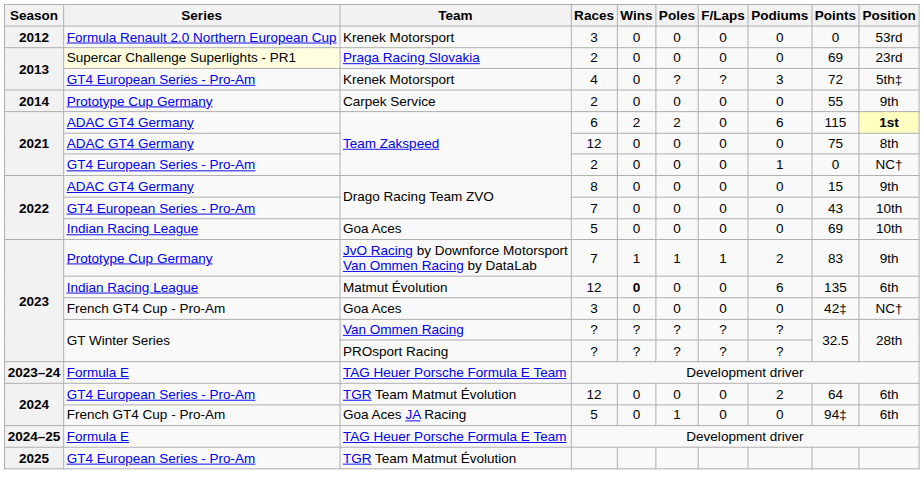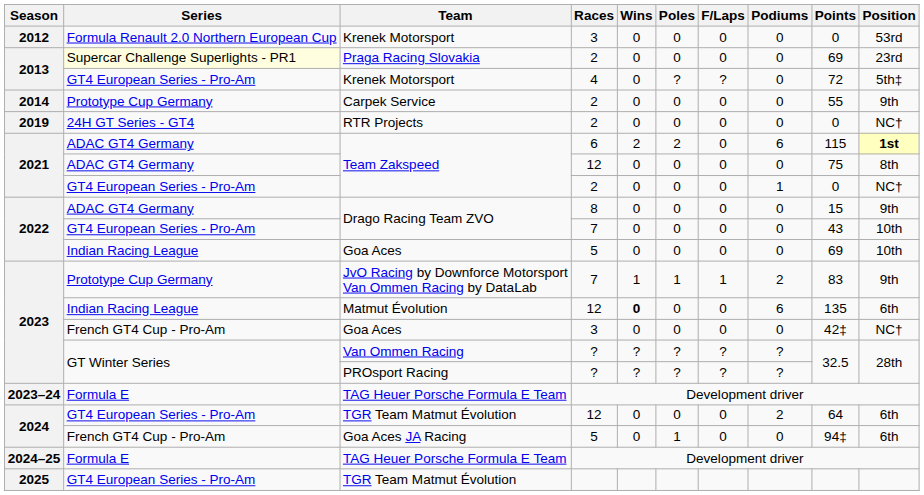 <table class="wikitable" style="font-size: 90%; text-align:center">
 <tr>
 <th>Season</th>
 <th>Series</th>
 <th>Team</th>
 <th>Races</th>
 <th>Wins</th>
 <th>Poles</th>
 <th>F/Laps</th>
 <th>Podiums</th>
 <th>Points</th>
 <th>Position</th>
 </tr>
 <tr>
 <th>2012</th>
 <td align=left><a href='#'>Formula Renault 2.0 Northern European Cup</a></td>
 <td align=left>Krenek Motorsport</td>
 <td>3</td>
 <td>0</td>
 <td>0</td>
 <td>0</td>
 <td>0</td>
 <td>0</td>
 <td>53rd</td>
 </tr>
 <tr>
 <th rowspan="2">2013</th>
 <td align=left style="background: lightyellow;">Supercar Challenge Superlights - PR1</td>
 <td align=left><a href='#'>Praga Racing Slovakia</a></td>
 <td>2</td>
 <td>0</td>
 <td>0</td>
 <td>0</td>
 <td>0</td>
 <td>69</td>
 <td>23rd</td>
 </tr>
 <tr>
 <td align=left><a href='#'>GT4 European Series - Pro-Am</a></td>
 <td align=left>Krenek Motorsport</td>
 <td>4</td>
 <td>0</td>
 <td>?</td>
 <td>?</td>
-<td>3</td>
+<td>0</td>
 <td>72</td>
 <td>5th‡</td>
 </tr>
 <tr>
 <th>2014</th>
 <td align=left><a href='#'>Prototype Cup Germany</a></td>
 <td align=left>Carpek Service</td>
 <td>2</td>
 <td>0</td>
 <td>0</td>
 <td>0</td>
 <td>0</td>
 <td>55</td>
 <td>9th</td>
+</tr>
+<tr>
+<th>2019</th>
+<td align=left><a href='#'>24H GT Series - GT4</a></td>
+<td align=left>RTR Projects</td>
+<td>2</td>
+<td>0</td>
+<td>0</td>
+<td>0</td>
+<td>0</td>
+<td>0</td>
+<td>NC†</td>
 </tr>
 <tr>
 <th rowspan="3">2021</th>
 <td align=left><a href='#'>ADAC GT4 Germany</a></td>
 <td rowspan="3" align=left><a href='#'>Team Zakspeed</a></td>
 <td>6</td>
 <td>2</td>
 <td>2</td>
 <td>0</td>
 <td>6</td>
 <td>115</td>
 <td style="background:#FFFFBF;"><strong>1st</strong></td>
 </tr>
 <tr>
 <td align=left><a href='#'>ADAC GT4 Germany</a></td>
 <td>12</td>
 <td>0</td>
 <td>0</td>
 <td>0</td>
 <td>0</td>
 <td>75</td>
 <td>8th</td>
 </tr>
 <tr>
 <td align=left><a href='#'>GT4 European Series - Pro-Am</a></td>
 <td>2</td>
 <td>0</td>
 <td>0</td>
 <td>0</td>
 <td>1</td>
 <td>0</td>
 <td>NC†</td>
 </tr>
 <tr>
 <th rowspan="3">2022</th>
 <td align=left><a href='#'>ADAC GT4 Germany</a></td>
 <td rowspan="2" align=left>Drago Racing Team ZVO</td>
 <td>8</td>
 <td>0</td>
 <td>0</td>
 <td>0</td>
 <td>0</td>
 <td>15</td>
 <td>9th</td>
 </tr>
 <tr>
 <td align=left><a href='#'>GT4 European Series - Pro-Am</a></td>
 <td>7</td>
 <td>0</td>
 <td>0</td>
 <td>0</td>
 <td>0</td>
 <td>43</td>
 <td>10th</td>
 </tr>
 <tr>
 <td align=left><a href='#'>Indian Racing League</a></td>
 <td align=left>Goa Aces</td>
 <td>5</td>
 <td>0</td>
 <td>0</td>
 <td>0</td>
 <td>0</td>
 <td>69</td>
 <td>10th</td>
 </tr>
 <tr>
 <th rowspan="5">2023</th>
 <td align=left><a href='#'>Prototype Cup Germany</a></td>
 <td align=left><a href='#'>JvO Racing</a> by Downforce Motorsport<br><a href='#'>Van Ommen Racing</a> by DataLab</td>
 <td>7</td>
 <td>1</td>
 <td>1</td>
 <td>1</td>
 <td>2</td>
 <td>83</td>
 <td>9th</td>
 </tr>
 <tr>
 <td align=left><a href='#'>Indian Racing League</a></td>
 <td align=left>Matmut Évolution</td>
 <td>12</td>
 <td><strong>0</strong></td>
 <td>0</td>
 <td>0</td>
 <td>6</td>
 <td>135</td>
 <td>6th</td>
 </tr>
 <tr>
 <td align=left>French GT4 Cup - Pro-Am</td>
 <td align=left>Goa Aces</td>
 <td>3</td>
 <td>0</td>
 <td>0</td>
 <td>0</td>
 <td>0</td>
 <td>42‡</td>
 <td>NC†</td>
 </tr>
 <tr>
 <td rowspan="2" align=left>GT Winter Series</td>
 <td align=left><a href='#'>Van Ommen Racing</a></td>
 <td>?</td>
 <td>?</td>
 <td>?</td>
 <td>?</td>
 <td>?</td>
 <td rowspan="2">32.5</td>
 <td rowspan="2">28th</td>
 </tr>
 <tr>
 <td align=left>PROsport Racing</td>
 <td>?</td>
 <td>?</td>
 <td>?</td>
 <td>?</td>
 <td>?</td>
 </tr>
 <tr>
 <th>2023–24</th>
 <td align="left"><a href='#'>Formula E</a></td>
 <td align="left" nowrap><a href='#'>TAG Heuer Porsche Formula E Team</a></td>
 <td colspan="7">Development driver</td>
 </tr>
 <tr>
 <th rowspan="2">2024</th>
 <td align=left><a href='#'>GT4 European Series - Pro-Am</a></td>
 <td align=left><a href='#'>TGR</a> Team Matmut Évolution</td>
 <td>12</td>
 <td>0</td>
 <td>0</td>
 <td>0</td>
 <td>2</td>
 <td>64</td>
 <td>6th</td>
 </tr>
 <tr>
 <td align=left>French GT4 Cup - Pro-Am</td>
 <td align=left>Goa Aces <a href='#'>JA</a> Racing</td>
 <td>5</td>
 <td>0</td>
 <td>1</td>
 <td>0</td>
 <td>0</td>
 <td>94‡</td>
 <td>6th</td>
 </tr>
 <tr>
 <th>2024–25</th>
 <td align="left"><a href='#'>Formula E</a></td>
 <td align="left" nowrap><a href='#'>TAG Heuer Porsche Formula E Team</a></td>
 <td colspan="7">Development driver</td>
 </tr>
 <tr>
 <th>2025</th>
 <td align=left><a href='#'>GT4 European Series - Pro-Am</a></td>
 <td align=left><a href='#'>TGR</a> Team Matmut Évolution</td>
 <td></td>
 <td></td>
 <td></td>
 <td></td>
 <td></td>
 <td></td>
 <td></td>
 </tr>
 </table>
